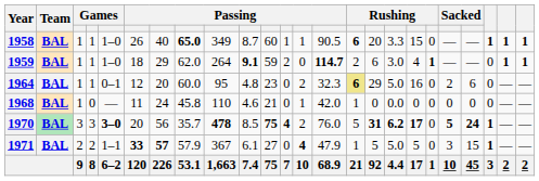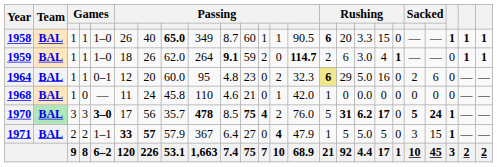 <table class="wikitable" style="text-align:center;">
 <tr>
 <th rowspan="2">Year</th>
 <th rowspan="2">Team</th>
 <th colspan="3">Games</th>
 <th colspan="9">Passing</th>
 <th colspan="5">Rushing</th>
 <th colspan="2">Sacked</th>
 <th rowspan="2"></th>
 <th rowspan="2"></th>
 <th rowspan="2"></th>
 </tr>
 <tr>
 <th></th>
 <th></th>
 <th></th>
 <th></th>
 <th></th>
 <th></th>
 <th></th>
 <th></th>
 <th></th>
 <th></th>
 <th></th>
 <th></th>
 <th></th>
 <th></th>
 <th></th>
 <th></th>
 <th></th>
 <th></th>
 <th></th>
 </tr>
 <tr>
 <th><a href='#'>1958</a></th>
 <th style="background:#ffe6bd;"><a href='#'>BAL</a></th>
 <td>1</td>
 <td>1</td>
 <td>1–0</td>
 <td>26</td>
 <td>40</td>
 <td><strong>65.0</strong></td>
 <td>349</td>
 <td>8.7</td>
 <td>60</td>
 <td>1</td>
 <td>1</td>
 <td>90.5</td>
 <td><strong>6</strong></td>
 <td>20</td>
 <td>3.3</td>
 <td>15</td>
 <td>0</td>
 <td>—</td>
 <td>—</td>
 <td><strong>1</strong></td>
 <td><strong>1</strong></td>
 <td><strong>1</strong></td>
 </tr>
 <tr>
 <th><a href='#'>1959</a></th>
 <th style="background:#ffe6bd;"><a href='#'>BAL</a></th>
 <td>1</td>
 <td>1</td>
 <td>1–0</td>
 <td>18</td>
-<td>29</td>
+<td>26</td>
 <td>62.0</td>
 <td>264</td>
 <td><strong>9.1</strong></td>
 <td>59</td>
 <td>2</td>
 <td>0</td>
 <td><strong>114.7</strong></td>
 <td>2</td>
 <td>6</td>
 <td>3.0</td>
 <td>4</td>
 <td><strong>1</strong></td>
 <td>—</td>
 <td>—</td>
 <td>0</td>
 <td><strong>1</strong></td>
 <td><strong>1</strong></td>
 </tr>
 <tr>
 <th><a href='#'>1964</a></th>
 <th><a href='#'>BAL</a></th>
 <td>1</td>
 <td>1</td>
 <td>0–1</td>
 <td>12</td>
 <td>20</td>
 <td>60.0</td>
 <td>95</td>
 <td>4.8</td>
 <td>23</td>
 <td>0</td>
 <td>2</td>
 <td>32.3</td>
 <td style="background: khaki;"><strong>6</strong></td>
 <td>29</td>
 <td>5.0</td>
 <td>16</td>
 <td>0</td>
 <td>2</td>
 <td>6</td>
 <td>0</td>
 <td>—</td>
 <td>—</td>
 </tr>
 <tr>
 <th><a href='#'>1968</a></th>
 <th style="background:#ffe6bd;"><a href='#'>BAL</a></th>
 <td>1</td>
 <td>0</td>
 <td>—</td>
 <td>11</td>
 <td>24</td>
 <td>45.8</td>
 <td>110</td>
 <td>4.6</td>
 <td>21</td>
 <td>0</td>
 <td>1</td>
 <td>42.0</td>
 <td>1</td>
 <td>0</td>
 <td>0.0</td>
 <td>0</td>
 <td>0</td>
 <td>0</td>
 <td>0</td>
 <td>0</td>
 <td>—</td>
 <td>—</td>
 </tr>
 <tr>
 <th><a href='#'>1970</a></th>
 <th style="background:#afe6ba;"><a href='#'>BAL</a></th>
 <td>3</td>
 <td>3</td>
 <td><strong>3–0</strong></td>
-<td>20</td>
+<td>17</td>
 <td>56</td>
 <td>35.7</td>
 <td><strong>478</strong></td>
 <td>8.5</td>
 <td><strong>75</strong></td>
 <td><strong>4</strong></td>
 <td>2</td>
 <td>76.0</td>
 <td>5</td>
 <td><strong>31</strong></td>
 <td><strong>6.2</strong></td>
 <td><strong>17</strong></td>
 <td>0</td>
 <td><strong>5</strong></td>
 <td><strong>24</strong></td>
 <td><strong>1</strong></td>
 <td>—</td>
 <td>—</td>
 </tr>
 <tr>
 <th><a href='#'>1971</a></th>
 <th><a href='#'>BAL</a></th>
 <td>2</td>
 <td>2</td>
 <td>1–1</td>
 <td><strong>33</strong></td>
 <td><strong>57</strong></td>
 <td>57.9</td>
 <td>367</td>
-<td>6.1</td>
+<td>6.4</td>
 <td>27</td>
 <td>0</td>
 <td><strong>4</strong></td>
 <td>47.9</td>
 <td>1</td>
 <td>5</td>
 <td>5.0</td>
 <td>5</td>
 <td>0</td>
 <td>3</td>
 <td>15</td>
 <td><strong>1</strong></td>
 <td>—</td>
 <td>—</td>
 </tr>
 <tr>
 <th colspan="2"></th>
 <th>9</th>
 <th>8</th>
 <th>6–2</th>
 <th>120</th>
 <th>226</th>
 <th>53.1</th>
 <th>1,663</th>
 <th>7.4</th>
 <th>75</th>
 <th>7</th>
 <th>10</th>
 <th>68.9</th>
 <th>21</th>
 <th>92</th>
 <th>4.4</th>
 <th>17</th>
 <th>1</th>
 <th><u>10</u></th>
 <th><u>45</u></th>
 <th>3</th>
 <th><u>2</u></th>
 <th><u>2</u></th>
 </tr>
 </table>
